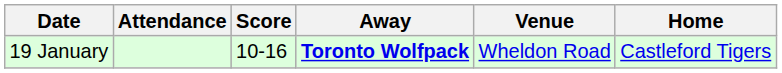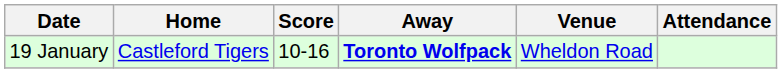 <table class="wikitable" style="font-size:85%;">
 <tr>
 <th>Date</th>
-<th>Attendance</th>
+<th>Home</th>
 <th>Score</th>
 <th>Away</th>
 <th>Venue</th>
-<th>Home</th>
+<th>Attendance</th>
 </tr>
 <tr style="background:#ddffdd;" width=20 | >
 <td>19 January</td>
-<td></td>
+<td> <a href='#'>Castleford Tigers</a></td>
 <td>10-16</td>
 <td> <strong><a href='#'>Toronto Wolfpack</a></strong></td>
 <td><a href='#'>Wheldon Road</a></td>
-<td> <a href='#'>Castleford Tigers</a></td>
+<td></td>
 </tr>
 </table>
